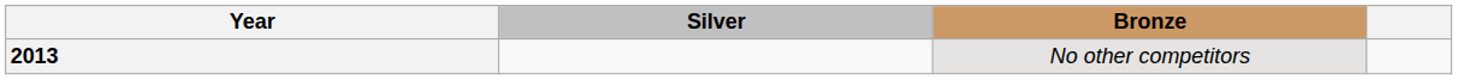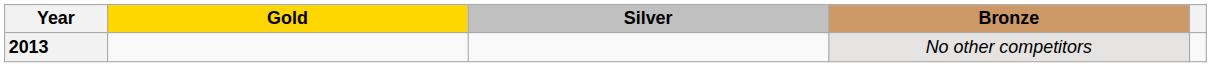 <table class="wikitable unsortable" style="text-align:left; width:85%">
 <tr>
 <th scope="col" style="text-align:center">Year</th>
+<td scope="col" style="text-align:center; width:30%; background:gold"><strong>Gold</strong></td>
 <td scope="col" style="text-align:center; width:30%; background:silver"><strong>Silver</strong></td>
 <td scope="col" style="text-align:center; width:30%; background:#c96"><strong>Bronze</strong></td>
 <th scope="col" style="text-align:center"></th>
 </tr>
 <tr>
 <th scope="row" style="text-align:left">2013</th>
 <td></td>
+<td></td>
 <td align="center" bgcolor="e5e4e2"><em>No other competitors</em></td>
 <td></td>
 </tr>
 </table>
